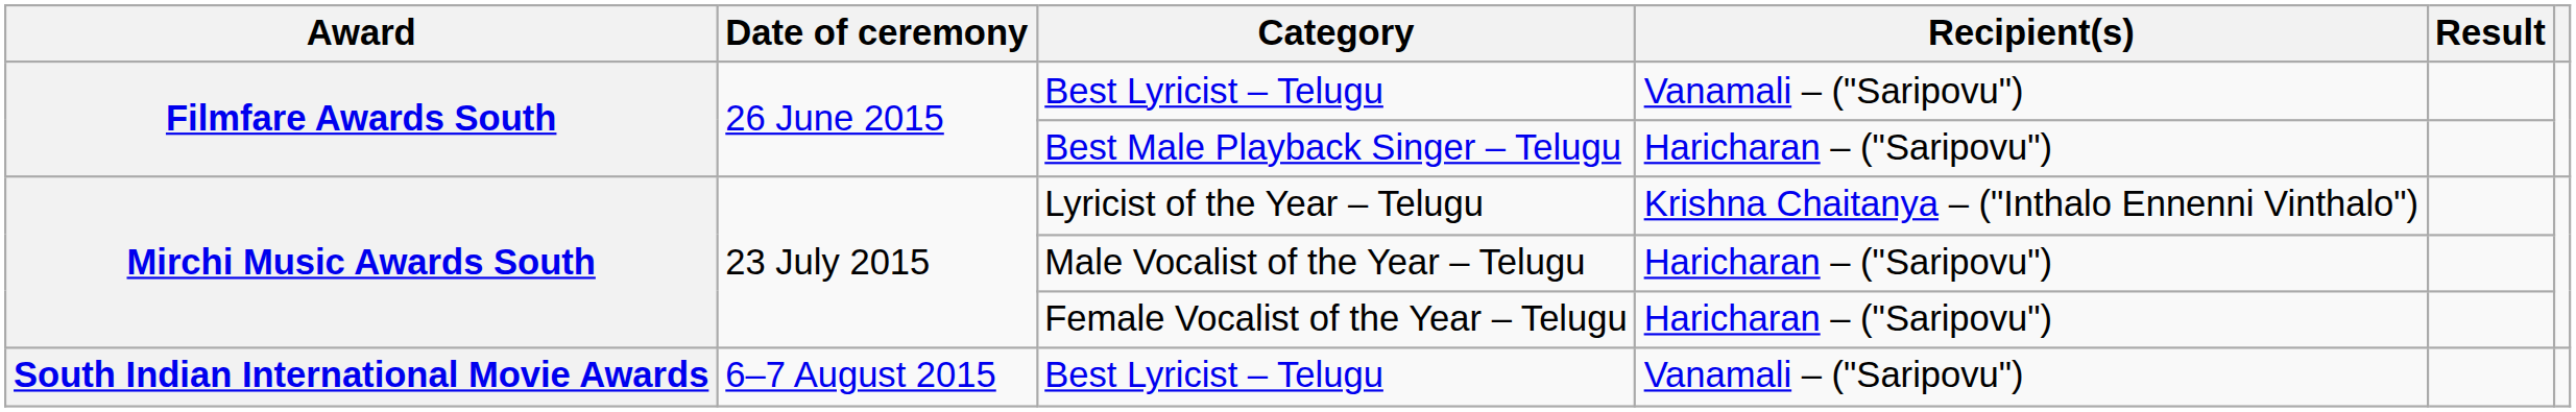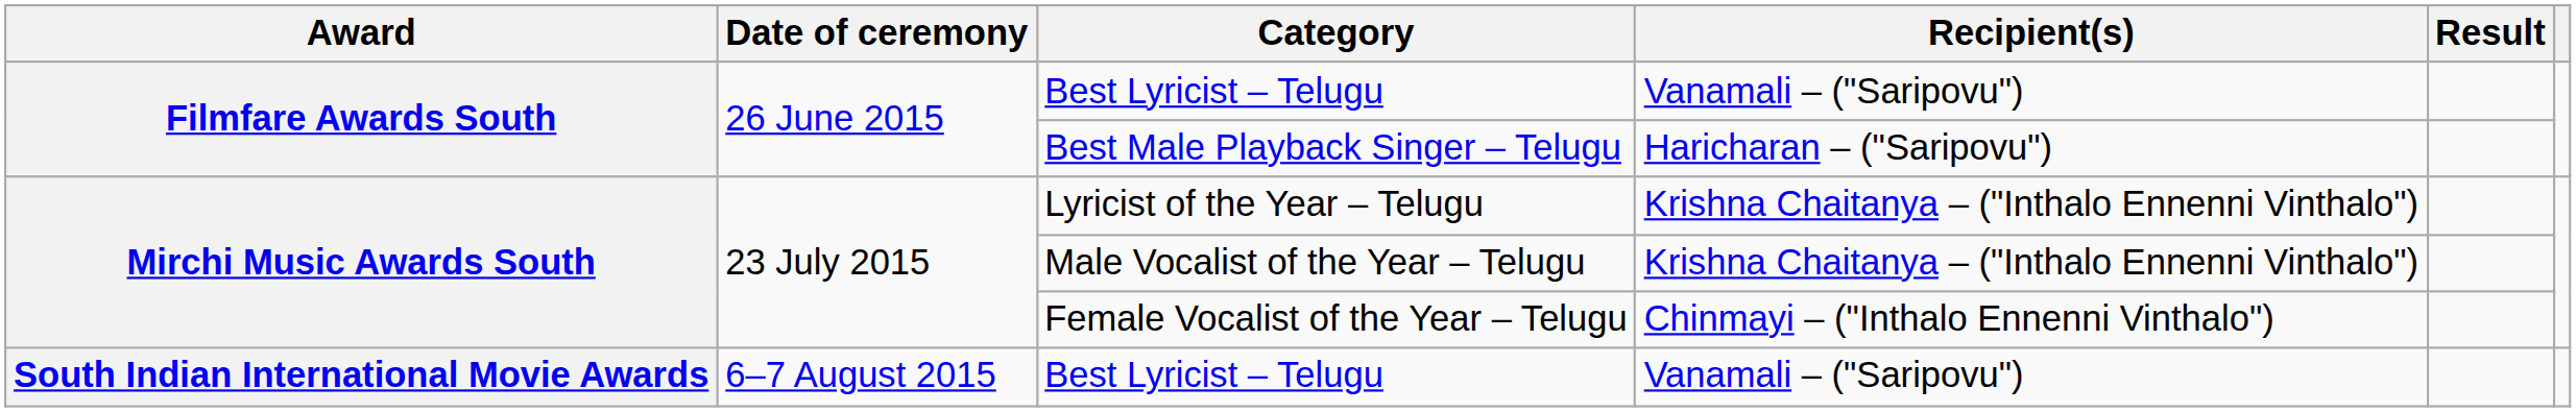 <table class="wikitable plainrowheaders sortable">
 <tr>
 <th scope="col">Award</th>
 <th scope="col">Date of ceremony</th>
 <th scope="col">Category</th>
 <th scope="col">Recipient(s)</th>
 <th scope="col" class="unsortable">Result</th>
 <th scope="col" class="unsortable"></th>
 </tr>
 <tr>
 <th rowspan="2" scope="row"><a href='#'>Filmfare Awards South</a></th>
 <td rowspan="2"><a href='#'>26 June 2015</a></td>
 <td><a href='#'>Best Lyricist – Telugu</a></td>
 <td><a href='#'>Vanamali</a> – ("Saripovu")</td>
 <td></td>
 <td rowspan="2" style="text-align:center;"><br></td>
 </tr>
 <tr>
 <td><a href='#'>Best Male Playback Singer – Telugu</a></td>
 <td><a href='#'>Haricharan</a> – ("Saripovu")</td>
 <td></td>
 </tr>
 <tr>
 <th rowspan="3" scope="row"><a href='#'>Mirchi Music Awards South</a></th>
 <td rowspan="3">23 July 2015</td>
 <td>Lyricist of the Year – Telugu</td>
 <td><a href='#'>Krishna Chaitanya</a> – ("Inthalo Ennenni Vinthalo")</td>
 <td></td>
 <td rowspan="3" style="text-align:center;"></td>
 </tr>
 <tr>
 <td>Male Vocalist of the Year – Telugu</td>
-<td><a href='#'>Haricharan</a> – ("Saripovu")</td>
+<td><a href='#'>Krishna Chaitanya</a> – ("Inthalo Ennenni Vinthalo")</td>
 <td></td>
 </tr>
 <tr>
 <td>Female Vocalist of the Year – Telugu</td>
-<td><a href='#'>Haricharan</a> – ("Saripovu")</td>
+<td><a href='#'>Chinmayi</a> – ("Inthalo Ennenni Vinthalo")</td>
 <td></td>
 </tr>
 <tr>
 <th scope="row"><a href='#'>South Indian International Movie Awards</a></th>
 <td><a href='#'>6–7 August 2015</a></td>
 <td><a href='#'>Best Lyricist – Telugu</a></td>
 <td><a href='#'>Vanamali</a> – ("Saripovu")</td>
 <td></td>
 <td style="text-align:center;"></td>
 </tr>
 </table>
